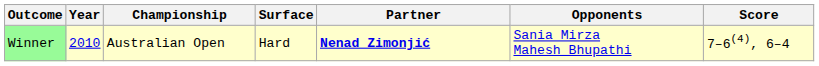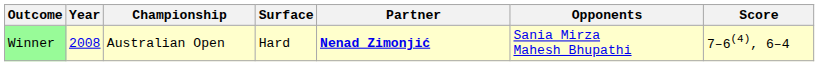 <table class="sortable wikitable" style=font-size:97%>
 <tr>
 <th>Outcome</th>
 <th>Year</th>
 <th width=140>Championship</th>
 <th>Surface</th>
 <th width=180>Partner</th>
 <th width=180>Opponents</th>
 <th width=100>Score</th>
 </tr>
 <tr bgcolor="#FFFFCC">
 <td bgcolor="98FB98">Winner</td>
-<td><a href='#'>2010</a></td>
+<td><a href='#'>2008</a></td>
 <td>Australian Open</td>
 <td>Hard</td>
 <td><strong> <a href='#'>Nenad Zimonjić</a></strong></td>
 <td> <a href='#'>Sania Mirza</a> <br>  <a href='#'>Mahesh Bhupathi</a></td>
 <td>7–6<sup>(4)</sup>, 6–4</td>
 </tr>
 </table>
